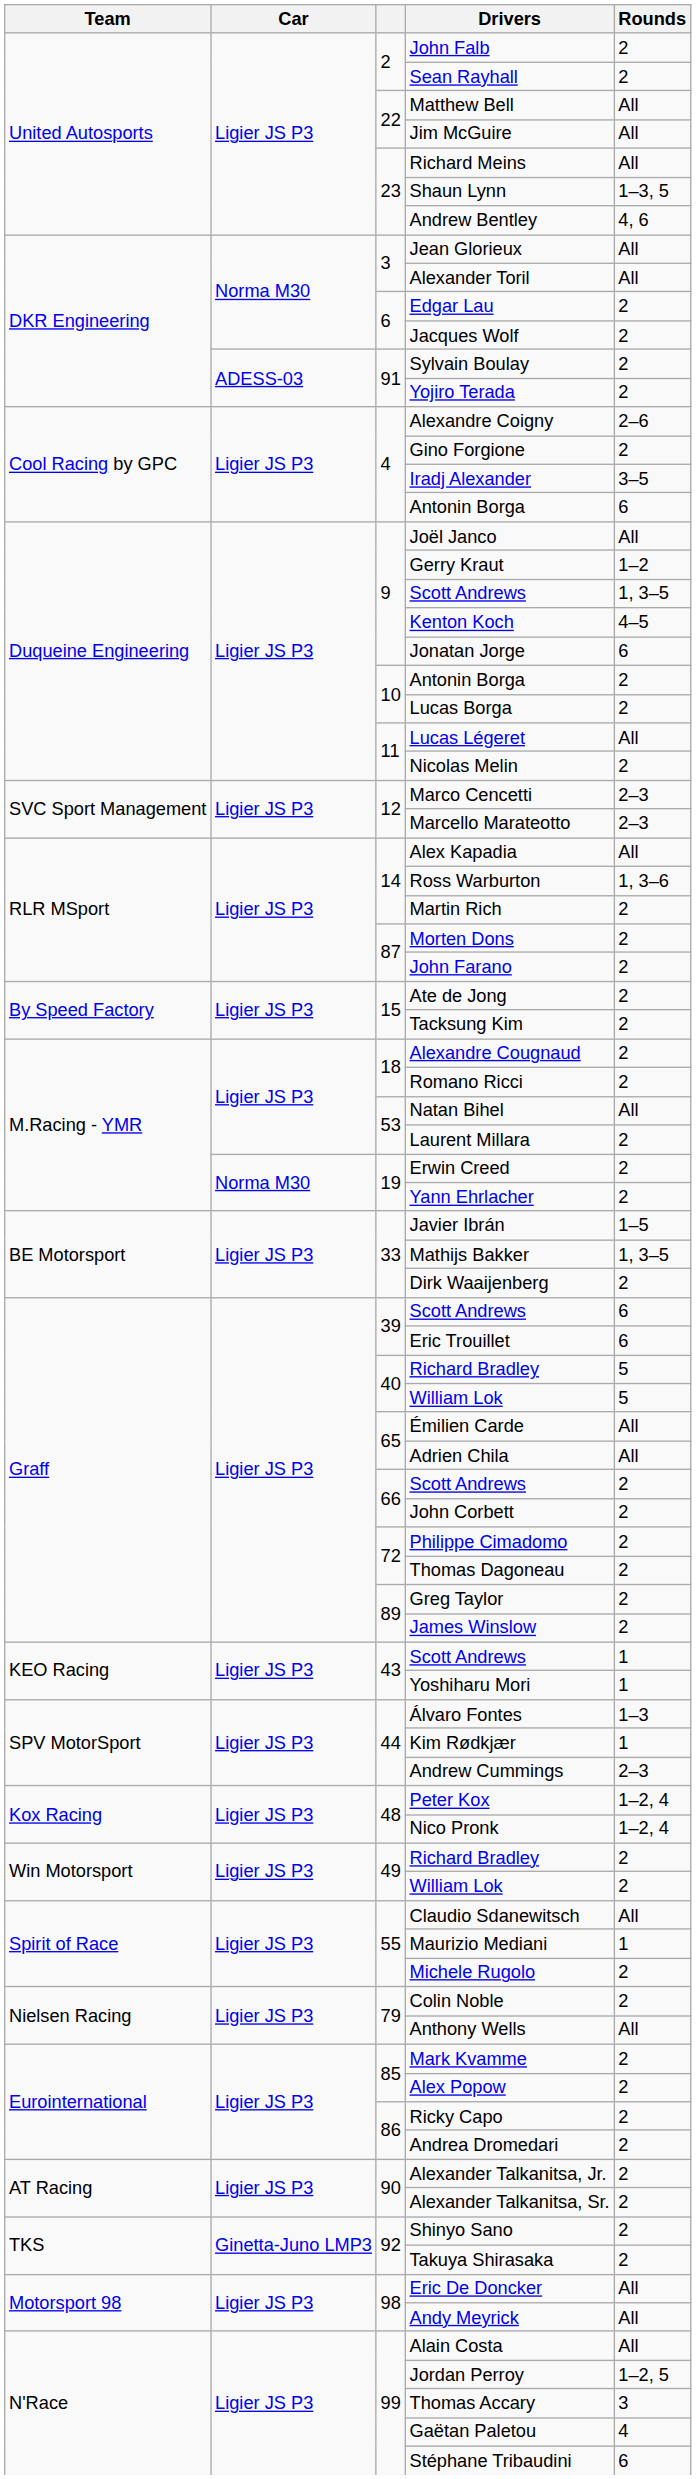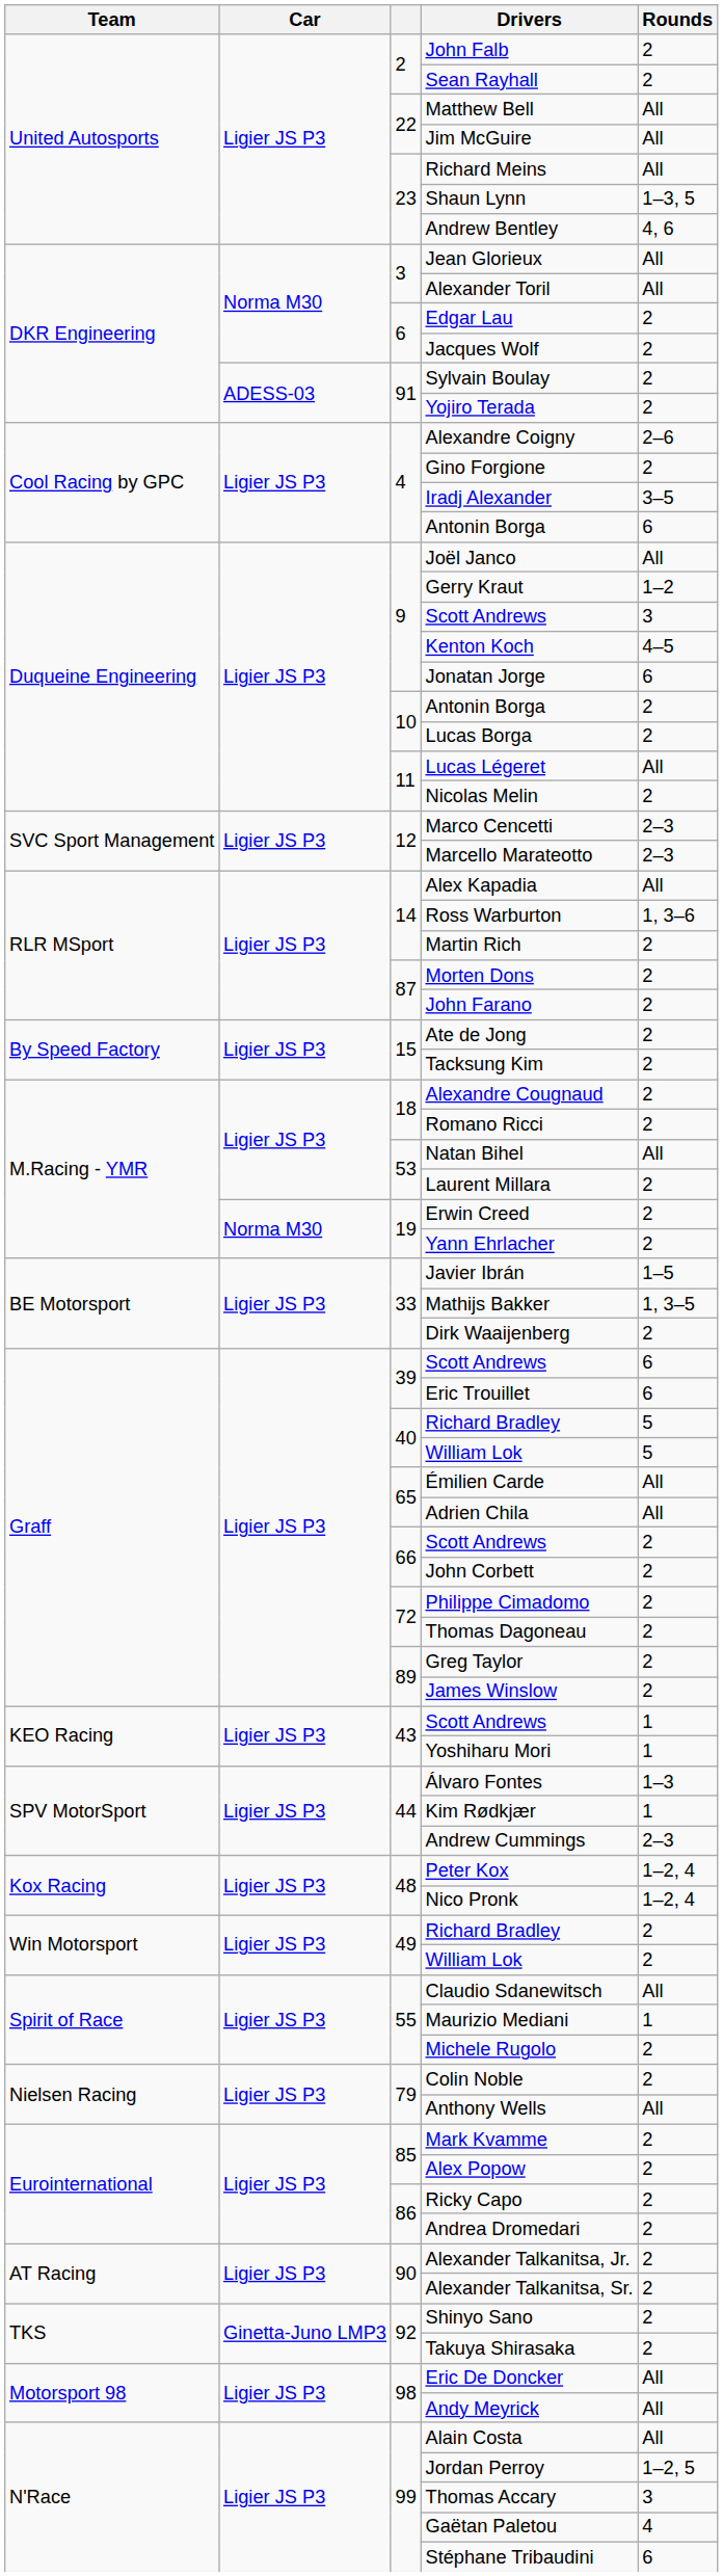 <table class="wikitable" style="font-size: 85%;">
 <tr>
 <th>Team</th>
 <th>Car</th>
 <th></th>
 <th>Drivers</th>
 <th>Rounds</th>
 </tr>
 <tr>
 <td rowspan=7> <a href='#'>United Autosports</a></td>
 <td rowspan=7><a href='#'>Ligier JS P3</a></td>
 <td rowspan=2>2</td>
 <td> <a href='#'>John Falb</a></td>
 <td>2</td>
 </tr>
 <tr>
 <td> <a href='#'>Sean Rayhall</a></td>
 <td>2</td>
 </tr>
 <tr>
 <td rowspan=2>22</td>
 <td> Matthew Bell</td>
 <td>All</td>
 </tr>
 <tr>
 <td> Jim McGuire</td>
 <td>All</td>
 </tr>
 <tr>
 <td rowspan=3>23</td>
 <td> Richard Meins</td>
 <td>All</td>
 </tr>
 <tr>
 <td> Shaun Lynn</td>
 <td>1–3, 5</td>
 </tr>
 <tr>
 <td> Andrew Bentley</td>
 <td>4, 6</td>
 </tr>
 <tr>
 <td rowspan=6> <a href='#'>DKR Engineering</a></td>
 <td rowspan=4><a href='#'>Norma M30</a></td>
 <td rowspan=2>3</td>
 <td> Jean Glorieux</td>
 <td>All</td>
 </tr>
 <tr>
 <td> Alexander Toril</td>
 <td>All</td>
 </tr>
 <tr>
 <td rowspan=2>6</td>
 <td> <a href='#'>Edgar Lau</a></td>
 <td>2</td>
 </tr>
 <tr>
 <td> Jacques Wolf</td>
 <td>2</td>
 </tr>
 <tr>
 <td rowspan=2><a href='#'>ADESS-03</a></td>
 <td rowspan=2>91</td>
 <td> Sylvain Boulay</td>
 <td>2</td>
 </tr>
 <tr>
 <td> <a href='#'>Yojiro Terada</a></td>
 <td>2</td>
 </tr>
 <tr>
 <td rowspan=4> <a href='#'>Cool Racing</a> by GPC</td>
 <td rowspan=4><a href='#'>Ligier JS P3</a></td>
 <td rowspan=4>4</td>
 <td> Alexandre Coigny</td>
 <td>2–6</td>
 </tr>
 <tr>
 <td> Gino Forgione</td>
 <td>2</td>
 </tr>
 <tr>
 <td> <a href='#'>Iradj Alexander</a></td>
 <td>3–5</td>
 </tr>
 <tr>
 <td> Antonin Borga</td>
 <td>6</td>
 </tr>
 <tr>
 <td rowspan=9> <a href='#'>Duqueine Engineering</a></td>
 <td rowspan=9><a href='#'>Ligier JS P3</a></td>
 <td rowspan=5>9</td>
 <td> Joël Janco</td>
 <td>All</td>
 </tr>
 <tr>
 <td> Gerry Kraut</td>
 <td>1–2</td>
 </tr>
 <tr>
 <td> <a href='#'>Scott Andrews</a></td>
-<td>1, 3–5</td>
+<td>3</td>
 </tr>
 <tr>
 <td> <a href='#'>Kenton Koch</a></td>
 <td>4–5</td>
 </tr>
 <tr>
 <td> Jonatan Jorge</td>
 <td>6</td>
 </tr>
 <tr>
 <td rowspan=2>10</td>
 <td> Antonin Borga</td>
 <td>2</td>
 </tr>
 <tr>
 <td> Lucas Borga</td>
 <td>2</td>
 </tr>
 <tr>
 <td rowspan=2>11</td>
 <td> <a href='#'>Lucas Légeret</a></td>
 <td>All</td>
 </tr>
 <tr>
 <td> Nicolas Melin</td>
 <td>2</td>
 </tr>
 <tr>
 <td rowspan=2> SVC Sport Management</td>
 <td rowspan=2><a href='#'>Ligier JS P3</a></td>
 <td rowspan=2>12</td>
 <td> Marco Cencetti</td>
 <td>2–3</td>
 </tr>
 <tr>
 <td> Marcello Marateotto</td>
 <td>2–3</td>
 </tr>
 <tr>
 <td rowspan=5> RLR MSport</td>
 <td rowspan=5><a href='#'>Ligier JS P3</a></td>
 <td rowspan=3>14</td>
 <td> Alex Kapadia</td>
 <td>All</td>
 </tr>
 <tr>
 <td> Ross Warburton</td>
 <td>1, 3–6</td>
 </tr>
 <tr>
 <td> Martin Rich</td>
 <td>2</td>
 </tr>
 <tr>
 <td rowspan=2>87</td>
 <td> <a href='#'>Morten Dons</a></td>
 <td>2</td>
 </tr>
 <tr>
 <td> <a href='#'>John Farano</a></td>
 <td>2</td>
 </tr>
 <tr>
 <td rowspan=2> <a href='#'>By Speed Factory</a></td>
 <td rowspan=2><a href='#'>Ligier JS P3</a></td>
 <td rowspan=2>15</td>
 <td> Ate de Jong</td>
 <td>2</td>
 </tr>
 <tr>
 <td> Tacksung Kim</td>
 <td>2</td>
 </tr>
 <tr>
 <td rowspan=6> M.Racing - <a href='#'>YMR</a></td>
 <td rowspan=4><a href='#'>Ligier JS P3</a></td>
 <td rowspan=2>18</td>
 <td> <a href='#'>Alexandre Cougnaud</a></td>
 <td>2</td>
 </tr>
 <tr>
 <td> Romano Ricci</td>
 <td>2</td>
 </tr>
 <tr>
 <td rowspan=2>53</td>
 <td> Natan Bihel</td>
 <td>All</td>
 </tr>
 <tr>
 <td> Laurent Millara</td>
 <td>2</td>
 </tr>
 <tr>
 <td rowspan=2><a href='#'>Norma M30</a></td>
 <td rowspan=2>19</td>
 <td> Erwin Creed</td>
 <td>2</td>
 </tr>
 <tr>
 <td> <a href='#'>Yann Ehrlacher</a></td>
 <td>2</td>
 </tr>
 <tr>
 <td rowspan=3> BE Motorsport</td>
 <td rowspan=3><a href='#'>Ligier JS P3</a></td>
 <td rowspan=3>33</td>
 <td> Javier Ibrán</td>
 <td>1–5</td>
 </tr>
 <tr>
 <td> Mathijs Bakker</td>
 <td>1, 3–5</td>
 </tr>
 <tr>
 <td> Dirk Waaijenberg</td>
 <td>2</td>
 </tr>
 <tr>
 <td rowspan=12> <a href='#'>Graff</a></td>
 <td rowspan=12><a href='#'>Ligier JS P3</a></td>
 <td rowspan=2>39</td>
 <td> <a href='#'>Scott Andrews</a></td>
 <td>6</td>
 </tr>
 <tr>
 <td> Eric Trouillet</td>
 <td>6</td>
 </tr>
 <tr>
 <td rowspan=2>40</td>
 <td> <a href='#'>Richard Bradley</a></td>
 <td>5</td>
 </tr>
 <tr>
 <td> <a href='#'>William Lok</a></td>
 <td>5</td>
 </tr>
 <tr>
 <td rowspan=2>65</td>
 <td> Émilien Carde</td>
 <td>All</td>
 </tr>
 <tr>
 <td> Adrien Chila</td>
 <td>All</td>
 </tr>
 <tr>
 <td rowspan=2>66</td>
 <td> <a href='#'>Scott Andrews</a></td>
 <td>2</td>
 </tr>
 <tr>
 <td> John Corbett</td>
 <td>2</td>
 </tr>
 <tr>
 <td rowspan=2>72</td>
 <td> <a href='#'>Philippe Cimadomo</a></td>
 <td>2</td>
 </tr>
 <tr>
 <td> Thomas Dagoneau</td>
 <td>2</td>
 </tr>
 <tr>
 <td rowspan=2>89</td>
 <td> Greg Taylor</td>
 <td>2</td>
 </tr>
 <tr>
 <td> <a href='#'>James Winslow</a></td>
 <td>2</td>
 </tr>
 <tr>
 <td rowspan=2> KEO Racing</td>
 <td rowspan=2><a href='#'>Ligier JS P3</a></td>
 <td rowspan=2>43</td>
 <td> <a href='#'>Scott Andrews</a></td>
 <td>1</td>
 </tr>
 <tr>
 <td> Yoshiharu Mori</td>
 <td>1</td>
 </tr>
 <tr>
 <td rowspan=3> SPV MotorSport</td>
 <td rowspan=3><a href='#'>Ligier JS P3</a></td>
 <td rowspan=3>44</td>
 <td> Álvaro Fontes</td>
 <td>1–3</td>
 </tr>
 <tr>
 <td> Kim Rødkjær</td>
 <td>1</td>
 </tr>
 <tr>
 <td> Andrew Cummings</td>
 <td>2–3</td>
 </tr>
 <tr>
 <td rowspan=2> <a href='#'>Kox Racing</a></td>
 <td rowspan=2><a href='#'>Ligier JS P3</a></td>
 <td rowspan=2>48</td>
 <td> <a href='#'>Peter Kox</a></td>
 <td>1–2, 4</td>
 </tr>
 <tr>
 <td> Nico Pronk</td>
 <td>1–2, 4</td>
 </tr>
 <tr>
 <td rowspan=2> Win Motorsport</td>
 <td rowspan=2><a href='#'>Ligier JS P3</a></td>
 <td rowspan=2>49</td>
 <td> <a href='#'>Richard Bradley</a></td>
 <td>2</td>
 </tr>
 <tr>
 <td> <a href='#'>William Lok</a></td>
 <td>2</td>
 </tr>
 <tr>
 <td rowspan=3> <a href='#'>Spirit of Race</a></td>
 <td rowspan=3><a href='#'>Ligier JS P3</a></td>
 <td rowspan=3>55</td>
 <td> Claudio Sdanewitsch</td>
 <td>All</td>
 </tr>
 <tr>
 <td> Maurizio Mediani</td>
 <td>1</td>
 </tr>
 <tr>
 <td> <a href='#'>Michele Rugolo</a></td>
 <td>2</td>
 </tr>
 <tr>
 <td rowspan=2> Nielsen Racing</td>
 <td rowspan=2><a href='#'>Ligier JS P3</a></td>
 <td rowspan=2>79</td>
 <td> Colin Noble</td>
 <td>2</td>
 </tr>
 <tr>
 <td> Anthony Wells</td>
 <td>All</td>
 </tr>
 <tr>
 <td rowspan=4> <a href='#'>Eurointernational</a></td>
 <td rowspan=4><a href='#'>Ligier JS P3</a></td>
 <td rowspan=2>85</td>
 <td> <a href='#'>Mark Kvamme</a></td>
 <td>2</td>
 </tr>
 <tr>
 <td> <a href='#'>Alex Popow</a></td>
 <td>2</td>
 </tr>
 <tr>
 <td rowspan=2>86</td>
 <td> Ricky Capo</td>
 <td>2</td>
 </tr>
 <tr>
 <td> Andrea Dromedari</td>
 <td>2</td>
 </tr>
 <tr>
 <td rowspan=2> AT Racing</td>
 <td rowspan=2><a href='#'>Ligier JS P3</a></td>
 <td rowspan=2>90</td>
 <td> Alexander Talkanitsa, Jr.</td>
 <td>2</td>
 </tr>
 <tr>
 <td> Alexander Talkanitsa, Sr.</td>
 <td>2</td>
 </tr>
 <tr>
 <td rowspan=2> TKS</td>
 <td rowspan=2><a href='#'>Ginetta-Juno LMP3</a></td>
 <td rowspan=2>92</td>
 <td> Shinyo Sano</td>
 <td>2</td>
 </tr>
 <tr>
 <td> Takuya Shirasaka</td>
 <td>2</td>
 </tr>
 <tr>
 <td rowspan=2> <a href='#'>Motorsport 98</a></td>
 <td rowspan=2><a href='#'>Ligier JS P3</a></td>
 <td rowspan=2>98</td>
 <td> <a href='#'>Eric De Doncker</a></td>
 <td>All</td>
 </tr>
 <tr>
 <td> <a href='#'>Andy Meyrick</a></td>
 <td>All</td>
 </tr>
 <tr>
 <td rowspan=5> N'Race</td>
 <td rowspan=5><a href='#'>Ligier JS P3</a></td>
 <td rowspan=5>99</td>
 <td> Alain Costa</td>
 <td>All</td>
 </tr>
 <tr>
 <td> Jordan Perroy</td>
 <td>1–2, 5</td>
 </tr>
 <tr>
 <td> Thomas Accary</td>
 <td>3</td>
 </tr>
 <tr>
 <td> Gaëtan Paletou</td>
 <td>4</td>
 </tr>
 <tr>
 <td> Stéphane Tribaudini</td>
 <td>6</td>
 </tr>
 </table>
